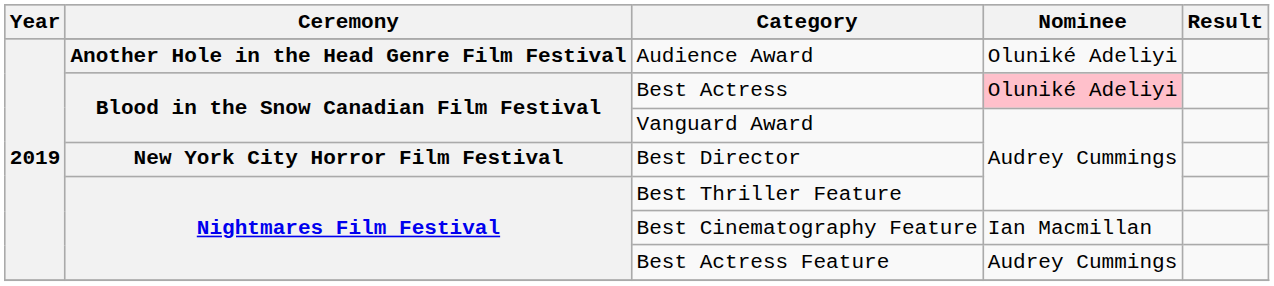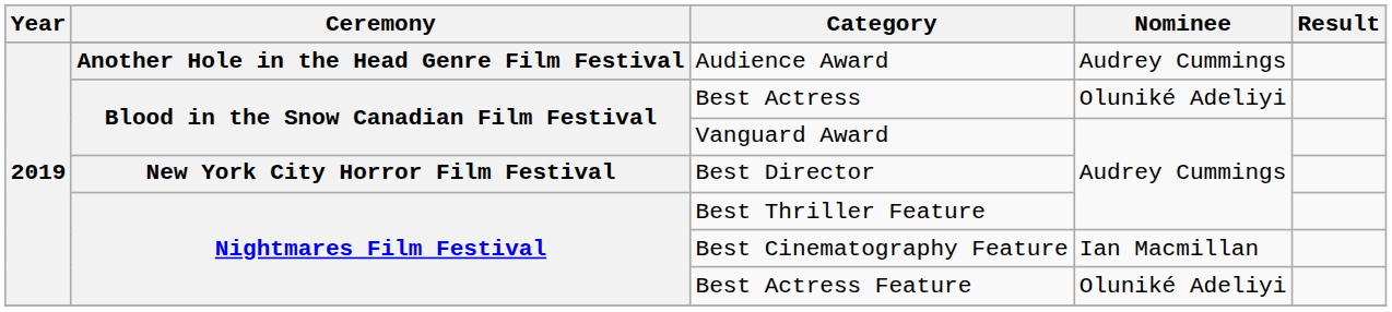 <table class="wikitable plainrowheaders" style="font-size: 100%;">
 <tr style="background:#ccc; text-align:center;">
 <th scope="col">Year</th>
 <th scope="col">Ceremony</th>
 <th scope="col">Category</th>
 <th scope="col">Nominee</th>
 <th scope="col">Result</th>
 </tr>
 <tr>
 <th scope="row" rowspan="8">2019</th>
 </tr>
 <tr>
 <th scope="row">Another Hole in the Head Genre Film Festival</th>
 <td>Audience Award</td>
-<td>Oluniké Adeliyi</td>
+<td>Audrey Cummings</td>
 <td></td>
 </tr>
 <tr>
 <th scope="row" rowspan="2">Blood in the Snow Canadian Film Festival</th>
 <td>Best Actress</td>
-<td style="background: pink;">Oluniké Adeliyi</td>
+<td>Oluniké Adeliyi</td>
 <td></td>
 </tr>
 <tr>
 <td>Vanguard Award</td>
 <td rowspan="3">Audrey Cummings</td>
 <td></td>
 </tr>
 <tr>
 <th scope="row">New York City Horror Film Festival</th>
 <td>Best Director</td>
 <td></td>
 </tr>
 <tr>
 <th scope="row" rowspan="3"><a href='#'>Nightmares Film Festival</a></th>
 <td>Best Thriller Feature</td>
 <td></td>
 </tr>
 <tr>
 <td>Best Cinematography Feature</td>
 <td>Ian Macmillan</td>
 <td></td>
 </tr>
 <tr>
 <td>Best Actress Feature</td>
-<td>Audrey Cummings</td>
+<td>Oluniké Adeliyi</td>
 <td></td>
 </tr>
 <tr>
 </tr>
 </table>
